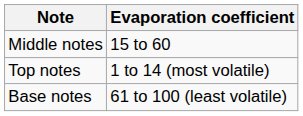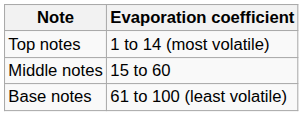 <table class=wikitable>
 <tr>
 <th>Note</th>
 <th>Evaporation coefficient</th>
 </tr>
 <tr>
+<td>Top notes</td>
+<td>1 to 14 (most volatile)</td>
+</tr>
+<tr>
 <td>Middle notes</td>
 <td>15 to 60</td>
-</tr>
-<tr>
-<td>Top notes</td>
-<td>1 to 14 (most volatile)</td>
 </tr>
 <tr>
 <td>Base notes</td>
 <td>61 to 100 (least volatile)</td>
 </tr>
 </table>
